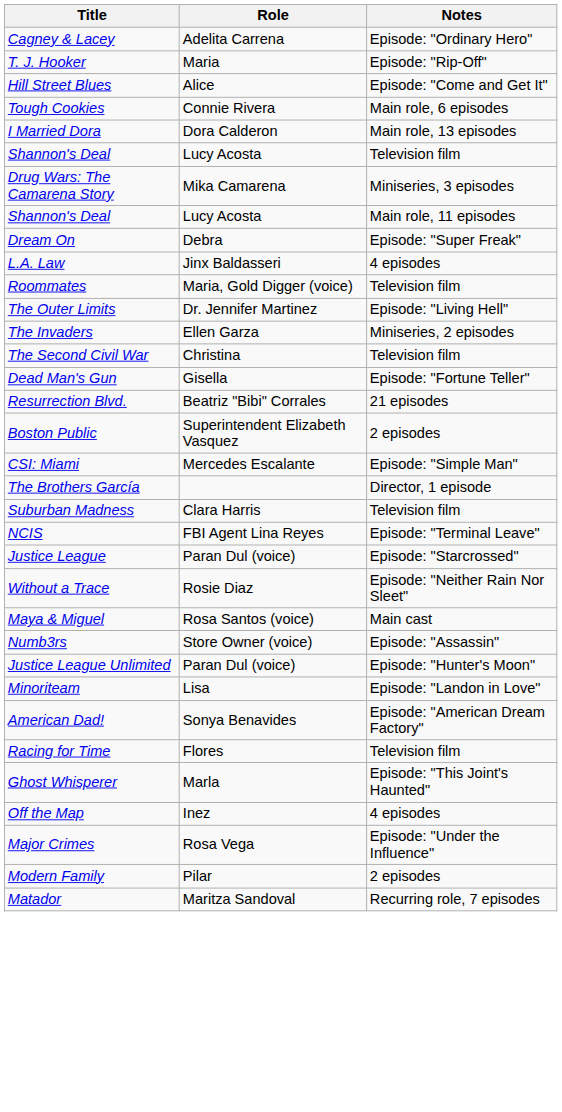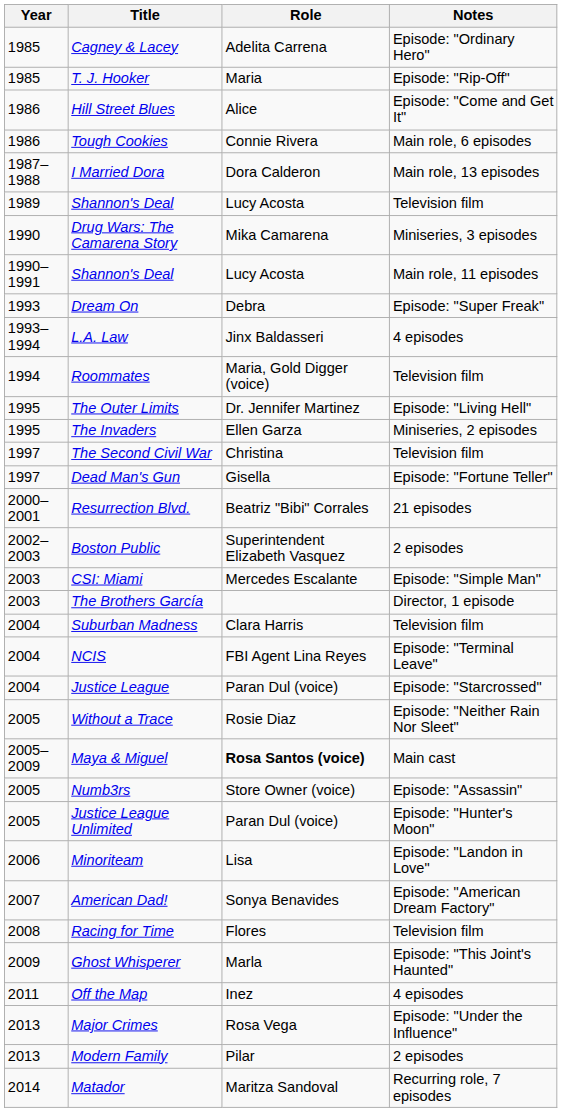 <table class="wikitable sortable">
 <tr>
+<th>Year</th>
 <th>Title</th>
 <th>Role</th>
 <th>Notes</th>
 </tr>
 <tr>
+<td>1985</td>
 <td><em><a href='#'>Cagney & Lacey</a></em></td>
 <td>Adelita Carrena</td>
 <td>Episode: "Ordinary Hero"</td>
 </tr>
 <tr>
+<td>1985</td>
 <td><em><a href='#'>T. J. Hooker</a></em></td>
 <td>Maria</td>
 <td>Episode: "Rip-Off"</td>
 </tr>
 <tr>
+<td>1986</td>
 <td><em><a href='#'>Hill Street Blues</a></em></td>
 <td>Alice</td>
 <td>Episode: "Come and Get It"</td>
 </tr>
 <tr>
+<td>1986</td>
 <td><em><a href='#'>Tough Cookies</a></em></td>
 <td>Connie Rivera</td>
 <td>Main role, 6 episodes</td>
 </tr>
 <tr>
+<td>1987–1988</td>
 <td><em><a href='#'>I Married Dora</a></em></td>
 <td>Dora Calderon</td>
 <td>Main role, 13 episodes</td>
 </tr>
 <tr>
+<td>1989</td>
 <td><em><a href='#'>Shannon's Deal</a></em></td>
 <td>Lucy Acosta</td>
 <td>Television film</td>
 </tr>
 <tr>
+<td>1990</td>
 <td><em><a href='#'>Drug Wars: The Camarena Story</a></em></td>
 <td>Mika Camarena</td>
 <td>Miniseries, 3 episodes</td>
 </tr>
 <tr>
+<td>1990–1991</td>
 <td><em><a href='#'>Shannon's Deal</a></em></td>
 <td>Lucy Acosta</td>
 <td>Main role, 11 episodes</td>
 </tr>
 <tr>
+<td>1993</td>
 <td><em><a href='#'>Dream On</a></em></td>
 <td>Debra</td>
 <td>Episode: "Super Freak"</td>
 </tr>
 <tr>
+<td>1993–1994</td>
 <td><em><a href='#'>L.A. Law</a></em></td>
 <td>Jinx Baldasseri</td>
 <td>4 episodes</td>
 </tr>
 <tr>
+<td>1994</td>
 <td><em><a href='#'>Roommates</a></em></td>
 <td>Maria, Gold Digger (voice)</td>
 <td>Television film</td>
 </tr>
 <tr>
+<td>1995</td>
 <td><em><a href='#'>The Outer Limits</a></em></td>
 <td>Dr. Jennifer Martinez</td>
 <td>Episode: "Living Hell"</td>
 </tr>
 <tr>
+<td>1995</td>
 <td><em><a href='#'>The Invaders</a></em></td>
 <td>Ellen Garza</td>
 <td>Miniseries, 2 episodes</td>
 </tr>
 <tr>
+<td>1997</td>
 <td><em><a href='#'>The Second Civil War</a></em></td>
 <td>Christina</td>
 <td>Television film</td>
 </tr>
 <tr>
+<td>1997</td>
 <td><em><a href='#'>Dead Man's Gun</a></em></td>
 <td>Gisella</td>
 <td>Episode: "Fortune Teller"</td>
 </tr>
 <tr>
+<td>2000–2001</td>
 <td><em><a href='#'>Resurrection Blvd.</a></em></td>
 <td>Beatriz "Bibi" Corrales</td>
 <td>21 episodes</td>
 </tr>
 <tr>
+<td>2002–2003</td>
 <td><em><a href='#'>Boston Public</a></em></td>
 <td>Superintendent Elizabeth Vasquez</td>
 <td>2 episodes</td>
 </tr>
 <tr>
+<td>2003</td>
 <td><em><a href='#'>CSI: Miami</a></em></td>
 <td>Mercedes Escalante</td>
 <td>Episode: "Simple Man"</td>
 </tr>
 <tr>
+<td>2003</td>
 <td><em><a href='#'>The Brothers García</a></em></td>
 <td></td>
 <td>Director, 1 episode</td>
 </tr>
 <tr>
+<td>2004</td>
 <td><em><a href='#'>Suburban Madness</a></em></td>
 <td>Clara Harris</td>
 <td>Television film</td>
 </tr>
 <tr>
+<td>2004</td>
 <td><em><a href='#'>NCIS</a></em></td>
 <td>FBI Agent Lina Reyes</td>
 <td>Episode: "Terminal Leave"</td>
 </tr>
 <tr>
+<td>2004</td>
 <td><em><a href='#'>Justice League</a></em></td>
 <td>Paran Dul (voice)</td>
 <td>Episode: "Starcrossed"</td>
 </tr>
 <tr>
+<td>2005</td>
 <td><em><a href='#'>Without a Trace</a></em></td>
 <td>Rosie Diaz</td>
 <td>Episode: "Neither Rain Nor Sleet"</td>
 </tr>
 <tr>
+<td>2005–2009</td>
 <td><em><a href='#'>Maya & Miguel</a></em></td>
-<td>Rosa Santos (voice)</td>
+<td><strong>Rosa Santos (voice)</strong></td>
 <td>Main cast</td>
 </tr>
 <tr>
+<td>2005</td>
 <td><em><a href='#'>Numb3rs</a></em></td>
 <td>Store Owner (voice)</td>
 <td>Episode: "Assassin"</td>
 </tr>
 <tr>
+<td>2005</td>
 <td><em><a href='#'>Justice League Unlimited</a></em></td>
 <td>Paran Dul (voice)</td>
 <td>Episode: "Hunter's Moon"</td>
 </tr>
 <tr>
+<td>2006</td>
 <td><em><a href='#'>Minoriteam</a></em></td>
 <td>Lisa</td>
 <td>Episode: "Landon in Love"</td>
 </tr>
 <tr>
+<td>2007</td>
 <td><em><a href='#'>American Dad!</a></em></td>
 <td>Sonya Benavides</td>
 <td>Episode: "American Dream Factory"</td>
 </tr>
 <tr>
+<td>2008</td>
 <td><em><a href='#'>Racing for Time</a></em></td>
 <td>Flores</td>
 <td>Television film</td>
 </tr>
 <tr>
+<td>2009</td>
 <td><em><a href='#'>Ghost Whisperer</a></em></td>
 <td>Marla</td>
 <td>Episode: "This Joint's Haunted"</td>
 </tr>
 <tr>
+<td>2011</td>
 <td><em><a href='#'>Off the Map</a></em></td>
 <td>Inez</td>
 <td>4 episodes</td>
 </tr>
 <tr>
+<td>2013</td>
 <td><em><a href='#'>Major Crimes</a></em></td>
 <td>Rosa Vega</td>
 <td>Episode: "Under the Influence"</td>
 </tr>
 <tr>
+<td>2013</td>
 <td><em><a href='#'>Modern Family</a></em></td>
 <td>Pilar</td>
 <td>2 episodes</td>
 </tr>
 <tr>
+<td>2014</td>
 <td><em><a href='#'>Matador</a></em></td>
 <td>Maritza Sandoval</td>
 <td>Recurring role, 7 episodes</td>
 </tr>
 </table>
